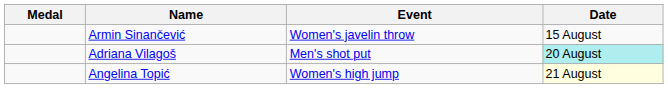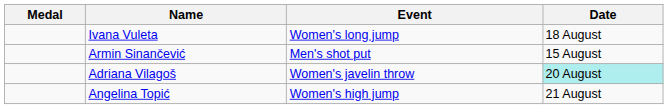 <table class="wikitable" style="font-size:90%" width=60%>
 <tr>
 <th>Medal</th>
 <th>Name</th>
 <th>Event</th>
 <th>Date</th>
 </tr>
 <tr>
 <td></td>
+<td><a href='#'>Ivana Vuleta</a></td>
+<td><a href='#'>Women's long jump</a></td>
+<td>18 August</td>
+</tr>
+<tr>
+<td></td>
 <td><a href='#'>Armin Sinančević</a></td>
-<td><a href='#'>Women's javelin throw</a></td>
+<td><a href='#'>Men's shot put</a></td>
 <td>15 August</td>
 </tr>
 <tr>
 <td></td>
 <td><a href='#'>Adriana Vilagoš</a></td>
-<td><a href='#'>Men's shot put</a></td>
+<td><a href='#'>Women's javelin throw</a></td>
 <td style="background: paleturquoise;">20 August</td>
 </tr>
 <tr>
 <td></td>
 <td><a href='#'>Angelina Topić</a></td>
 <td><a href='#'>Women's high jump</a></td>
-<td style="background: lightyellow;">21 August</td>
+<td>21 August</td>
 </tr>
 </table>
